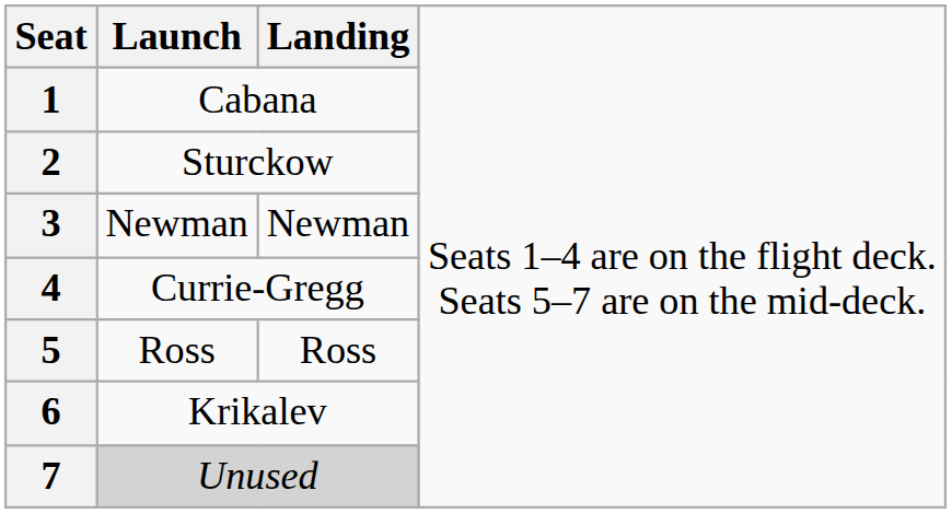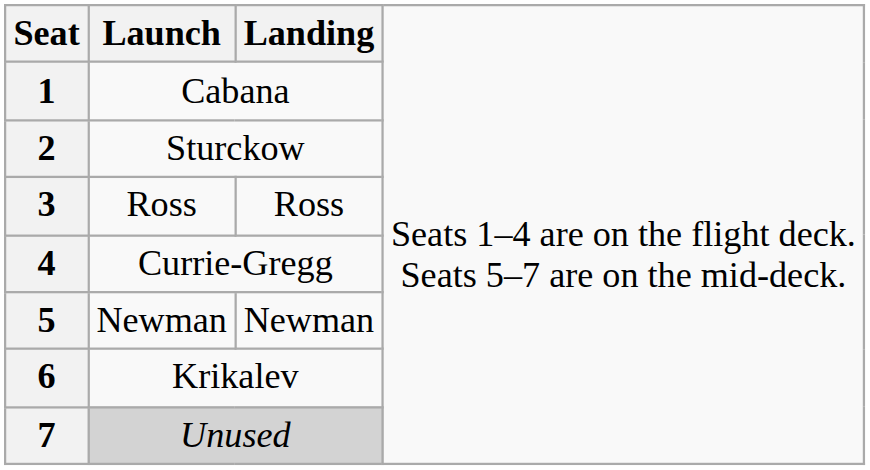 <table class="wikitable" style="text-align:center">
 <tr>
 <th>Seat</th>
 <th>Launch</th>
 <th>Landing</th>
 <td rowspan=8><br>Seats 1–4 are on the flight deck.<br>Seats 5–7 are on the mid-deck.</td>
 </tr>
 <tr>
 <th>1</th>
 <td colspan=2>Cabana</td>
 </tr>
 <tr>
 <th>2</th>
 <td colspan=2>Sturckow</td>
 </tr>
 <tr>
 <th>3</th>
-<td>Newman</td>
-<td>Newman</td>
+<td>Ross</td>
+<td>Ross</td>
 </tr>
 <tr>
 <th>4</th>
 <td colspan=2>Currie-Gregg</td>
 </tr>
 <tr>
 <th>5</th>
-<td>Ross</td>
-<td>Ross</td>
+<td>Newman</td>
+<td>Newman</td>
 </tr>
 <tr>
 <th>6</th>
 <td colspan=2>Krikalev</td>
 </tr>
 <tr>
 <th>7</th>
 <td colspan=2 style="background-color:lightgray"><em>Unused</em></td>
 </tr>
 </table>
